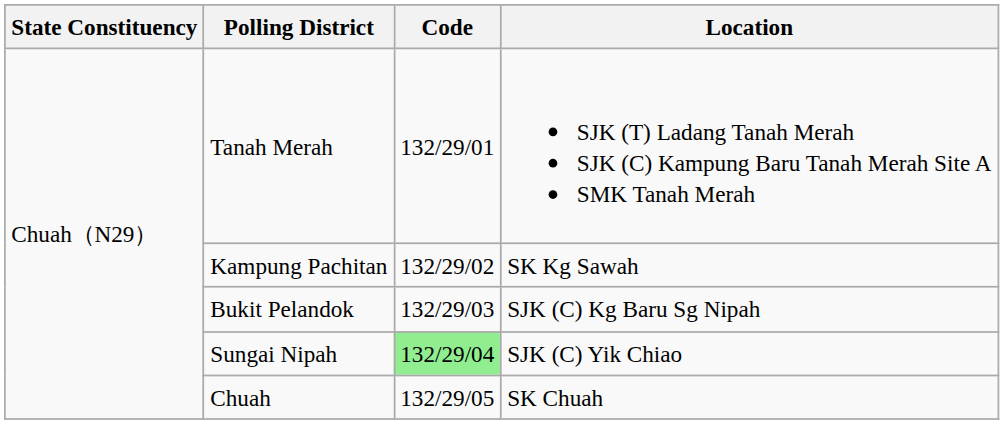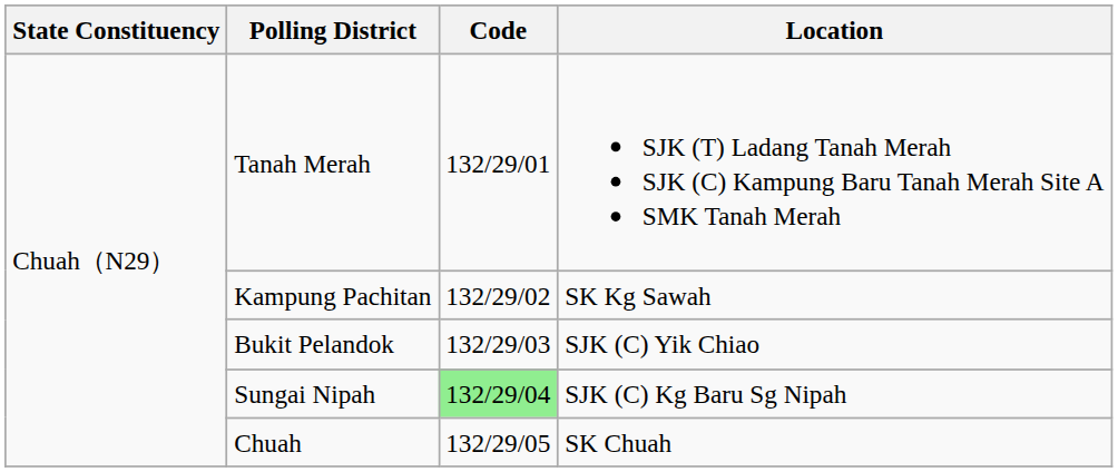 <table class="wikitable sortable mw-collapsible">
 <tr>
 <th><small>State Constituency</small></th>
 <th><small>Polling District</small></th>
 <th><small>Code</small></th>
 <th><small>Location</small></th>
 </tr>
 <tr>
 <td rowspan="5"><small>Chuah（N29）</small></td>
 <td><small>Tanah Merah</small></td>
 <td><small>132/29/01</small></td>
 <td><br><ul><li><small>SJK (T) Ladang Tanah Merah</small></li><li><small>SJK (C) Kampung Baru Tanah Merah Site A</small></li><li><small>SMK Tanah Merah</small></li></ul></td>
 </tr>
 <tr>
 <td><small>Kampung Pachitan</small></td>
 <td><small>132/29/02</small></td>
 <td><small>SK Kg Sawah</small></td>
 </tr>
 <tr>
 <td><small>Bukit Pelandok</small></td>
 <td><small>132/29/03</small></td>
-<td><small>SJK (C) Kg Baru Sg Nipah</small></td>
+<td><small>SJK (C) Yik Chiao</small></td>
 </tr>
 <tr>
 <td><small>Sungai Nipah</small></td>
 <td style="background: lightgreen;"><small>132/29/04</small></td>
-<td><small>SJK (C) Yik Chiao</small></td>
+<td><small>SJK (C) Kg Baru Sg Nipah</small></td>
 </tr>
 <tr>
 <td><small>Chuah</small></td>
 <td><small>132/29/05</small></td>
 <td><small>SK Chuah</small></td>
 </tr>
 </table>
